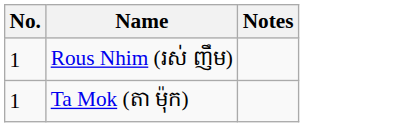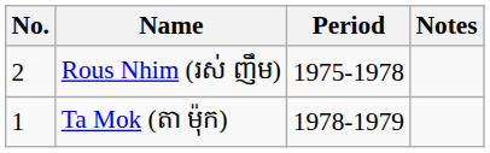 <table class="wikitable">
 <tr>
 <th>No.</th>
 <th>Name</th>
+<th>Period</th>
 <th>Notes</th>
 </tr>
 <tr>
-<td>1</td>
+<td>2</td>
 <td><a href='#'>Rous Nhim</a> (រស់ ញឹម)</td>
+<td>1975-1978</td>
 <td></td>
 </tr>
 <tr>
 <td>1</td>
 <td><a href='#'>Ta Mok</a> (តា ម៉ុក)</td>
+<td>1978-1979</td>
 <td></td>
 </tr>
 </table>
